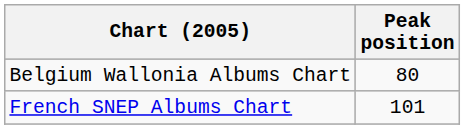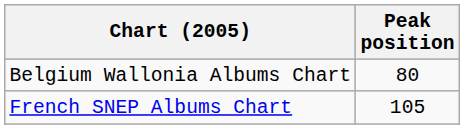 <table class="wikitable sortable plainrowheaders">
 <tr>
 <th scope="col">Chart (2005)</th>
 <th scope="col">Peak<br>position</th>
 </tr>
 <tr>
 <td>Belgium Wallonia Albums Chart</td>
 <td align="center">80</td>
 </tr>
 <tr>
 <td><a href='#'>French SNEP Albums Chart</a><br></td>
-<td align="center">101</td>
+<td align="center">105</td>
 </tr>
 </table>
